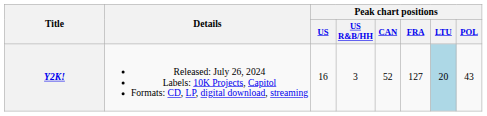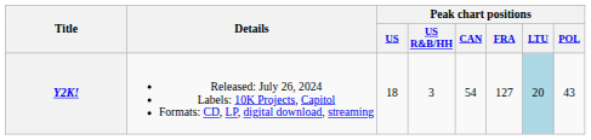 <table class="wikitable plainrowheaders" style="text-align:center">
 <tr>
 <th scope="col" style="width:10em;" rowspan="2">Title</th>
 <th scope="col" rowspan="2">Details</th>
 <th scope="col" colspan="6">Peak chart positions</th>
 </tr>
 <tr>
 <th scope="col" style="width:2.5em;font-size:90%;"><a href='#'>US</a><br></th>
 <th scope="col" style="width:2.5em;font-size:90%;"><a href='#'>US<br>R&B/HH</a><br></th>
 <th scope="col" style="width:2.5em;font-size:90%;"><a href='#'>CAN</a><br></th>
 <th scope="col" style="width:3em;font-size:90%;"><a href='#'>FRA</a><br></th>
 <th scope="col" style="width:2.5em;font-size:90%;"><a href='#'>LTU</a><br></th>
 <th scope="col" style="width:2.5em;font-size:90%;"><a href='#'>POL</a><br></th>
 </tr>
 <tr>
 <th scope="row"><em><a href='#'>Y2K!</a></em></th>
 <td><br><ul><li>Released: July 26, 2024</li><li>Labels: <a href='#'>10K Projects</a>, <a href='#'>Capitol</a></li><li>Formats: <a href='#'>CD</a>, <a href='#'>LP</a>, <a href='#'>digital download</a>, <a href='#'>streaming</a></li></ul></td>
-<td>16</td>
+<td>18</td>
 <td>3</td>
-<td>52</td>
+<td>54</td>
 <td>127</td>
 <td style="background: lightblue;">20</td>
 <td>43</td>
 </tr>
 </table>
